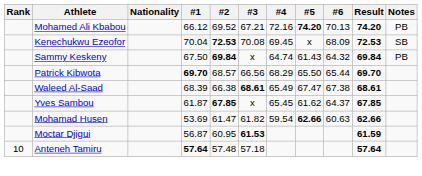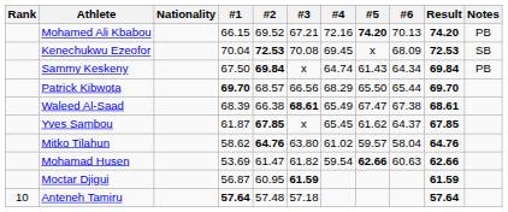 <table class="wikitable sortable" style="text-align:center">
 <tr>
 <th>Rank</th>
 <th>Athlete</th>
 <th>Nationality</th>
 <th>#1</th>
 <th>#2</th>
 <th>#3</th>
 <th>#4</th>
 <th>#5</th>
 <th>#6</th>
 <th>Result</th>
 <th>Notes</th>
 </tr>
 <tr>
 <td></td>
 <td align="left"><a href='#'>Mohamed Ali Kbabou</a></td>
 <td align=left></td>
-<td>66.12</td>
+<td>66.15</td>
 <td>69.52</td>
 <td>67.21</td>
 <td>72.16</td>
 <td><strong>74.20</strong></td>
 <td>70.13</td>
 <td><strong>74.20</strong></td>
 <td>PB</td>
 </tr>
 <tr>
 <td></td>
 <td align="left"><a href='#'>Kenechukwu Ezeofor</a></td>
 <td align=left></td>
 <td>70.04</td>
 <td><strong>72.53</strong></td>
 <td>70.08</td>
 <td>69.45</td>
 <td>x</td>
 <td>68.09</td>
 <td><strong>72.53</strong></td>
 <td>SB</td>
 </tr>
 <tr>
 <td></td>
 <td align="left"><a href='#'>Sammy Keskeny</a></td>
 <td align=left></td>
 <td>67.50</td>
 <td><strong>69.84</strong></td>
 <td>x</td>
 <td>64.74</td>
 <td>61.43</td>
-<td>64.32</td>
+<td>64.34</td>
 <td><strong>69.84</strong></td>
 <td>PB</td>
 </tr>
 <tr>
 <td></td>
 <td align="left"><a href='#'>Patrick Kibwota</a></td>
 <td align=left></td>
 <td><strong>69.70</strong></td>
 <td>68.57</td>
 <td>66.56</td>
 <td>68.29</td>
 <td>65.50</td>
 <td>65.44</td>
 <td><strong>69.70</strong></td>
 <td></td>
 </tr>
 <tr>
 <td></td>
 <td align="left"><a href='#'>Waleed Al-Saad</a></td>
 <td align=left></td>
 <td>68.39</td>
 <td>66.38</td>
 <td><strong>68.61</strong></td>
 <td>65.49</td>
 <td>67.47</td>
 <td>67.38</td>
 <td><strong>68.61</strong></td>
 <td></td>
 </tr>
 <tr>
 <td></td>
 <td align="left"><a href='#'>Yves Sambou</a></td>
 <td align=left></td>
 <td>61.87</td>
 <td><strong>67.85</strong></td>
 <td>x</td>
 <td>65.45</td>
 <td>61.62</td>
 <td>64.37</td>
 <td><strong>67.85</strong></td>
 <td></td>
 </tr>
 <tr>
 <td></td>
+<td align="left"><a href='#'>Mitko Tilahun</a></td>
+<td align=left></td>
+<td>58.62</td>
+<td><strong>64.76</strong></td>
+<td>63.80</td>
+<td>61.02</td>
+<td>59.57</td>
+<td>58.04</td>
+<td><strong>64.76</strong></td>
+<td></td>
+</tr>
+<tr>
+<td></td>
 <td align="left"><a href='#'>Mohamad Husen</a></td>
 <td align=left></td>
 <td>53.69</td>
 <td>61.47</td>
 <td>61.82</td>
 <td>59.54</td>
 <td><strong>62.66</strong></td>
 <td>60.63</td>
 <td><strong>62.66</strong></td>
 <td></td>
 </tr>
 <tr>
 <td></td>
 <td align="left"><a href='#'>Moctar Djigui</a></td>
 <td align=left></td>
 <td>56.87</td>
 <td>60.95</td>
-<td><strong>61.53</strong></td>
+<td><strong>61.59</strong></td>
 <td></td>
 <td></td>
 <td></td>
 <td><strong>61.59</strong></td>
 <td></td>
 </tr>
 <tr>
 <td>10</td>
 <td align="left"><a href='#'>Anteneh Tamiru</a></td>
 <td align=left></td>
 <td><strong>57.64</strong></td>
 <td>57.48</td>
 <td>57.18</td>
 <td></td>
 <td></td>
 <td></td>
 <td><strong>57.64</strong></td>
 <td></td>
 </tr>
 </table>
